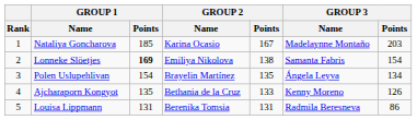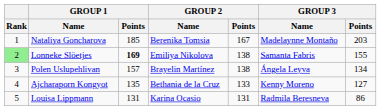 <table class="wikitable" style="font-size:90%">
 <tr>
 <th></th>
 <th colspan="2">GROUP 1</th>
 <th colspan="2">GROUP 2</th>
 <th colspan="2">GROUP 3</th>
 </tr>
 <tr>
 <th width=30>Rank</th>
 <th width=250>Name</th>
 <th width=50>Points</th>
 <th width=250>Name</th>
 <th width=50>Points</th>
 <th width=250>Name</th>
 <th width=50>Points</th>
 </tr>
 <tr>
 <td align=center>1</td>
 <td> <a href='#'>Nataliya Goncharova</a></td>
 <td align=center>185</td>
-<td> <a href='#'>Karina Ocasio</a></td>
+<td> <a href='#'>Berenika Tomsia</a></td>
 <td align=center>167</td>
 <td> <a href='#'>Madelaynne Montaño</a></td>
 <td align=center>203</td>
 </tr>
 <tr>
-<td align=center>2</td>
+<td align=center style="background: lightgreen;">2</td>
 <td> <a href='#'>Lonneke Slöetjes</a></td>
 <td align=center><strong>169</strong></td>
 <td> <a href='#'>Emiliya Nikolova</a></td>
 <td align=center>138</td>
 <td> <a href='#'>Samanta Fabris</a></td>
-<td align=center>154</td>
+<td align=center>155</td>
 </tr>
 <tr>
 <td align=center>3</td>
 <td> <a href='#'>Polen Uslupehlivan</a></td>
-<td align=center>154</td>
+<td align=center>157</td>
 <td> <a href='#'>Brayelin Martínez</a></td>
-<td align=center>135</td>
+<td align=center>138</td>
 <td> <a href='#'>Ángela Leyva</a></td>
 <td align=center>134</td>
 </tr>
 <tr>
 <td align=center>4</td>
 <td> <a href='#'>Ajcharaporn Kongyot</a></td>
 <td align=center>135</td>
 <td> <a href='#'>Bethania de la Cruz</a></td>
 <td align=center>133</td>
 <td> <a href='#'>Kenny Moreno</a></td>
-<td align=center>126</td>
+<td align=center>127</td>
 </tr>
 <tr>
 <td align=center>5</td>
 <td> <a href='#'>Louisa Lippmann</a></td>
 <td align=center>131</td>
-<td> <a href='#'>Berenika Tomsia</a></td>
+<td> <a href='#'>Karina Ocasio</a></td>
 <td align=center>131</td>
 <td> <a href='#'>Radmila Beresneva</a></td>
 <td align=center>86</td>
 </tr>
 </table>
